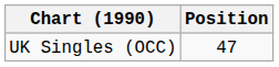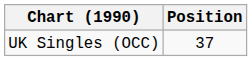 <table class="wikitable">
 <tr>
 <th>Chart (1990)</th>
 <th>Position</th>
 </tr>
 <tr>
 <td>UK Singles (OCC)</td>
-<td style="text-align:center;">47</td>
+<td style="text-align:center;">37</td>
 </tr>
 </table>
